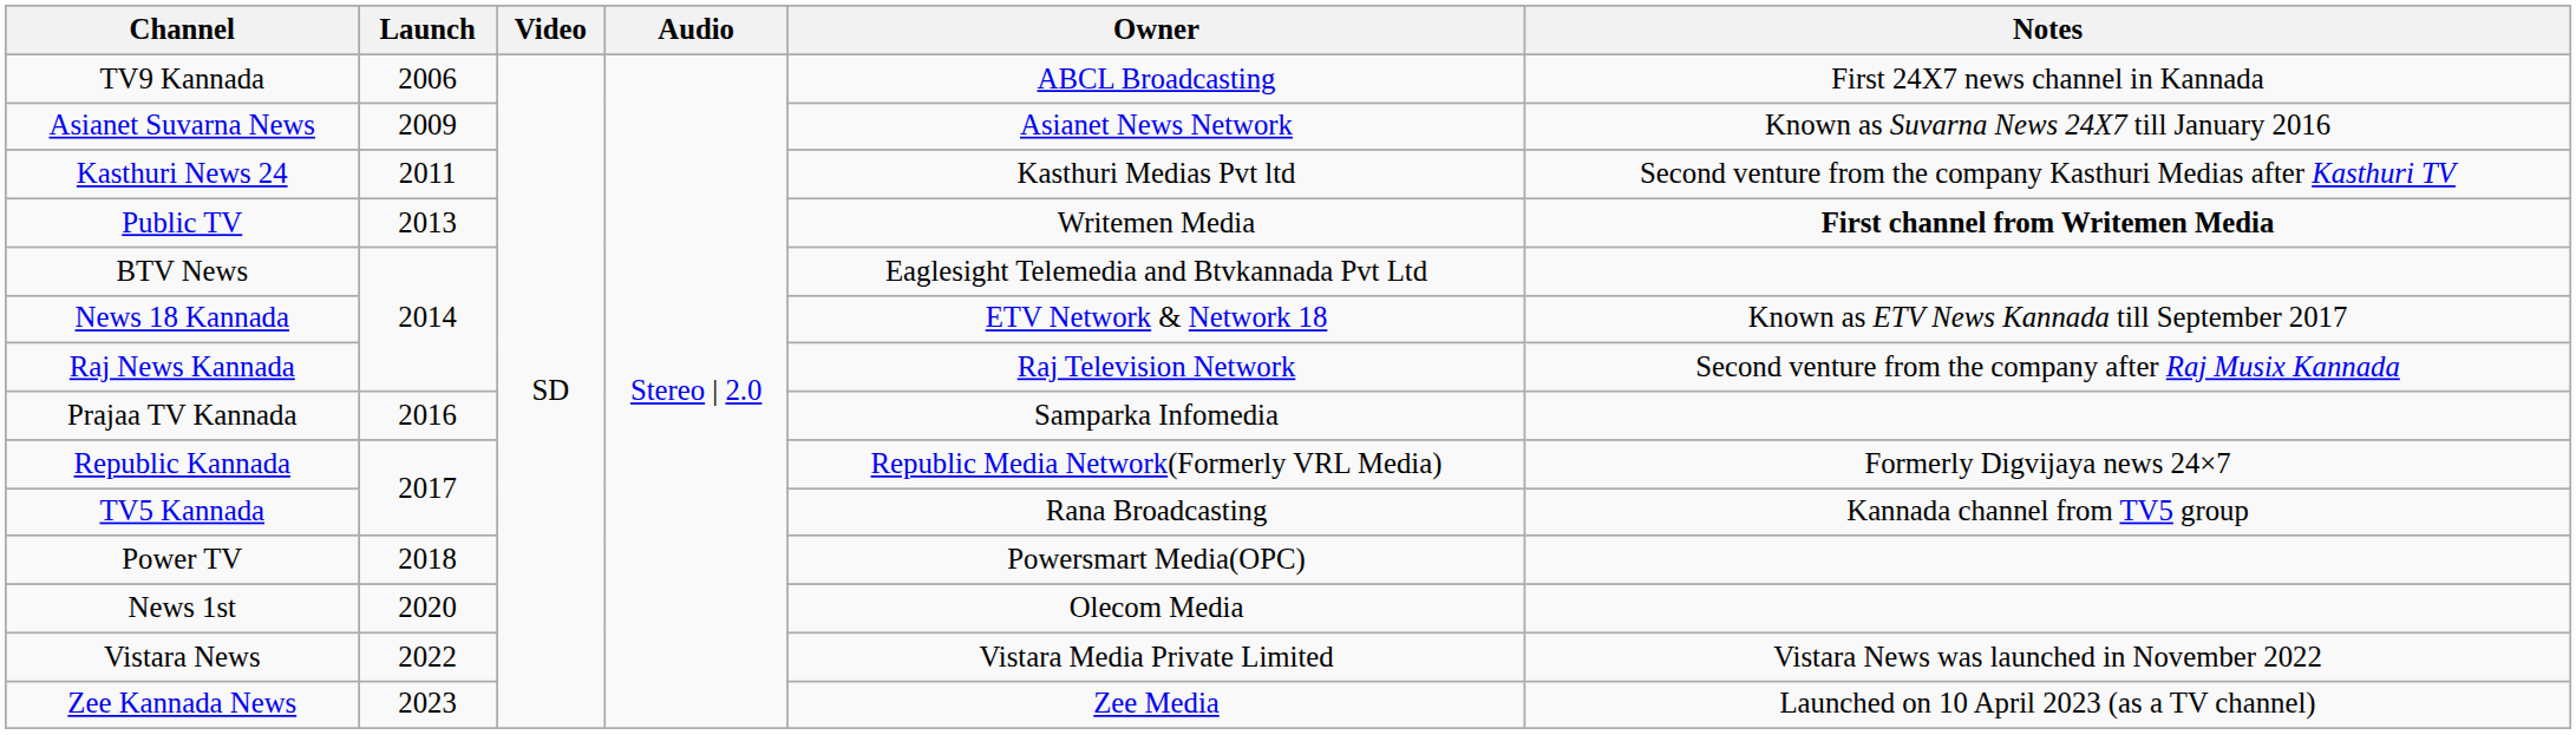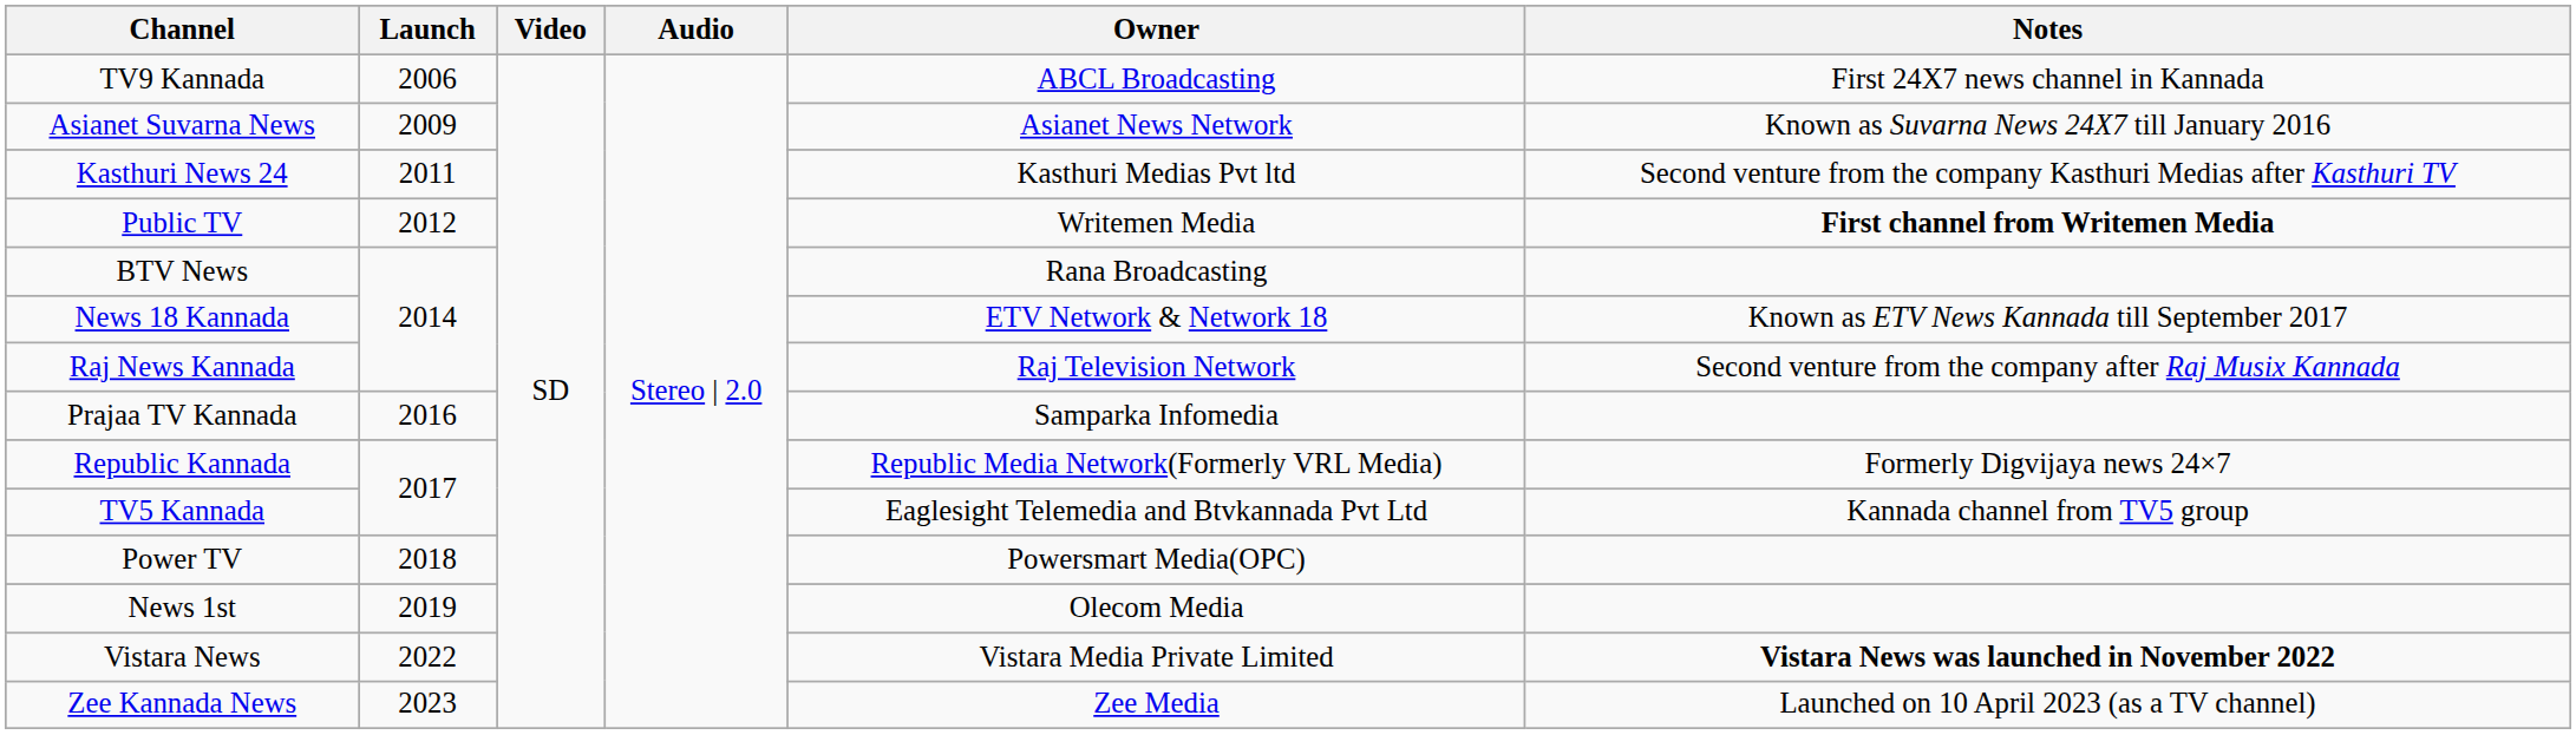 <table class="wikitable sortable" style="border-collapse:collapse; font-size: 90%; text-align:center" width="100%">
 <tr>
 <th>Channel</th>
 <th>Launch</th>
 <th>Video</th>
 <th>Audio</th>
 <th>Owner</th>
 <th>Notes</th>
 </tr>
 <tr>
 <td>TV9 Kannada</td>
 <td>2006</td>
 <td rowspan="14">SD</td>
 <td rowspan="14"><a href='#'>Stereo</a> | <a href='#'>2.0</a></td>
 <td><a href='#'>ABCL Broadcasting</a></td>
 <td>First 24X7 news channel in Kannada</td>
 </tr>
 <tr>
 <td><a href='#'>Asianet Suvarna News</a></td>
 <td>2009</td>
 <td><a href='#'>Asianet News Network</a></td>
 <td>Known as <em>Suvarna News 24X7</em> till January 2016</td>
 </tr>
 <tr>
 <td><a href='#'>Kasthuri News 24</a></td>
 <td>2011</td>
 <td>Kasthuri Medias Pvt ltd</td>
 <td>Second venture from the company Kasthuri Medias after <em><a href='#'>Kasthuri TV</a></em></td>
 </tr>
 <tr>
 <td><a href='#'>Public TV</a></td>
-<td>2013</td>
+<td>2012</td>
 <td>Writemen Media</td>
 <td><strong>First channel from Writemen Media</strong></td>
 </tr>
 <tr>
 <td>BTV News</td>
 <td rowspan="3">2014</td>
-<td>Eaglesight Telemedia and Btvkannada Pvt Ltd</td>
+<td>Rana Broadcasting</td>
 <td></td>
 </tr>
 <tr>
 <td><a href='#'>News 18 Kannada</a></td>
 <td><a href='#'>ETV Network</a> & <a href='#'>Network 18</a></td>
 <td>Known as <em>ETV News Kannada</em> till September 2017</td>
 </tr>
 <tr>
 <td><a href='#'>Raj News Kannada</a></td>
 <td><a href='#'>Raj Television Network</a></td>
 <td>Second venture from the company after <a href='#'><em>Raj Musix Kannada</em></a></td>
 </tr>
 <tr>
 <td>Prajaa TV Kannada</td>
 <td>2016</td>
 <td>Samparka Infomedia</td>
 <td></td>
 </tr>
 <tr>
 <td><a href='#'>Republic Kannada</a></td>
 <td rowspan="2">2017</td>
 <td><a href='#'>Republic Media Network</a>(Formerly VRL Media)</td>
 <td>Formerly Digvijaya news 24×7</td>
 </tr>
 <tr>
 <td><a href='#'>TV5 Kannada</a></td>
-<td>Rana Broadcasting</td>
+<td>Eaglesight Telemedia and Btvkannada Pvt Ltd</td>
 <td>Kannada channel from <a href='#'>TV5</a> group</td>
 </tr>
 <tr>
 <td>Power TV</td>
 <td>2018</td>
 <td>Powersmart Media(OPC)</td>
 <td></td>
 </tr>
 <tr>
 <td>News 1st</td>
-<td>2020</td>
+<td>2019</td>
 <td>Olecom Media</td>
 <td></td>
 </tr>
 <tr>
 <td>Vistara News</td>
 <td>2022</td>
 <td>Vistara Media Private Limited</td>
-<td>Vistara News was launched in November 2022</td>
+<td><strong>Vistara News was launched in November 2022</strong></td>
 </tr>
 <tr>
 <td><a href='#'>Zee Kannada News</a></td>
 <td>2023</td>
 <td><a href='#'>Zee Media</a></td>
 <td>Launched on 10 April 2023 (as a TV channel)</td>
 </tr>
 </table>
